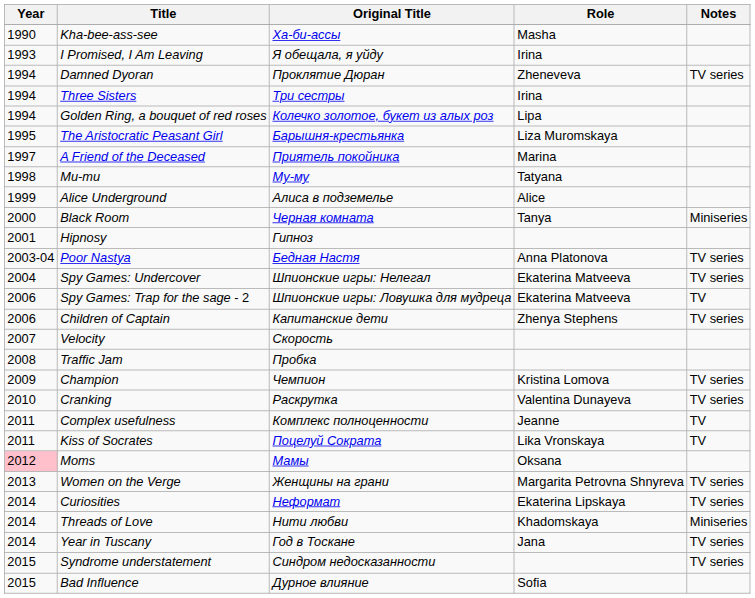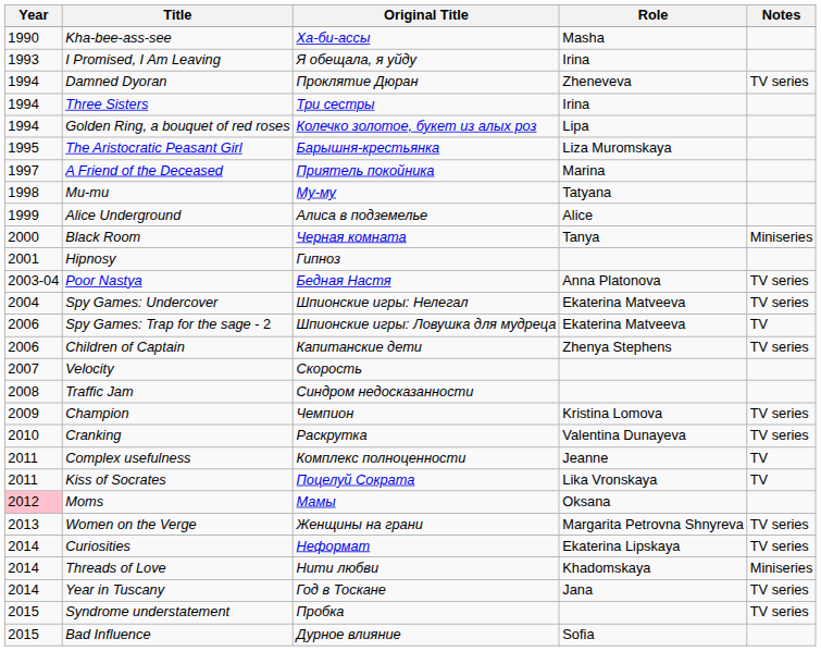 <table class="wikitable">
 <tr>
 <th>Year</th>
 <th>Title</th>
 <th>Original Title</th>
 <th>Role</th>
 <th>Notes</th>
 </tr>
 <tr>
 </tr>
 <tr>
 <td>1990</td>
 <td><em>Kha-bee-ass-see</em></td>
 <td><em><a href='#'>Ха-би-ассы</a></em></td>
 <td>Masha</td>
 <td></td>
 </tr>
 <tr>
 <td>1993</td>
 <td><em>I Promised, I Am Leaving</em></td>
 <td><em>Я обещала, я уйду</em></td>
 <td>Irina</td>
 <td></td>
 </tr>
 <tr>
 <td>1994</td>
 <td><em>Damned Dyoran</em></td>
 <td><em>Проклятие Дюран</em></td>
 <td>Zheneveva</td>
 <td>TV series</td>
 </tr>
 <tr>
 <td>1994</td>
 <td><em><a href='#'>Three Sisters</a></em></td>
 <td><em><a href='#'>Три сестры</a></em></td>
 <td>Irina</td>
 <td></td>
 </tr>
 <tr>
 <td>1994</td>
 <td><em>Golden Ring, a bouquet of red roses</em></td>
 <td><em><a href='#'>Колечко золотое, букет из алых роз</a></em></td>
 <td>Lipa</td>
 <td></td>
 </tr>
 <tr>
 <td>1995</td>
 <td><em><a href='#'>The Aristocratic Peasant Girl</a></em></td>
 <td><em><a href='#'>Барышня-крестьянка</a></em></td>
 <td>Liza Muromskaya</td>
 <td></td>
 </tr>
 <tr>
 <td>1997</td>
 <td><em><a href='#'>A Friend of the Deceased</a></em></td>
 <td><em><a href='#'>Приятель покойника</a></em></td>
 <td>Marina</td>
 <td></td>
 </tr>
 <tr>
 <td>1998</td>
 <td><em>Mu-mu</em></td>
 <td><em><a href='#'>Му-му</a></em></td>
 <td>Tatyana</td>
 <td></td>
 </tr>
 <tr>
 <td>1999</td>
 <td><em>Alice Underground</em></td>
 <td><em>Алиса в подземелье</em></td>
 <td>Alice</td>
 <td></td>
 </tr>
 <tr>
 <td>2000</td>
 <td><em>Black Room</em></td>
 <td><em><a href='#'>Черная комната</a></em></td>
 <td>Tanya</td>
 <td>Miniseries</td>
 </tr>
 <tr>
 <td>2001</td>
 <td><em>Hipnosy</em></td>
 <td><em>Гипноз</em></td>
 <td></td>
 <td></td>
 </tr>
 <tr>
 <td>2003-04</td>
 <td><em><a href='#'>Poor Nastya</a></em></td>
 <td><em><a href='#'>Бедная Настя</a></em></td>
 <td>Anna Platonova</td>
 <td>TV series</td>
 </tr>
 <tr>
 <td>2004</td>
 <td><em>Spy Games: Undercover</em></td>
 <td><em>Шпионские игры: Нелегал</em></td>
 <td>Ekaterina Matveeva</td>
 <td>TV series</td>
 </tr>
 <tr>
 <td>2006</td>
 <td><em>Spy Games: Trap for the sage</em> - 2</td>
 <td><em>Шпионские игры: Ловушка для мудреца</em></td>
 <td>Ekaterina Matveeva</td>
 <td>TV</td>
 </tr>
 <tr>
 <td>2006</td>
 <td><em>Children of Captain</em></td>
 <td><em>Капитанские дети</em></td>
 <td>Zhenya Stephens</td>
 <td>TV series</td>
 </tr>
 <tr>
 <td>2007</td>
 <td><em>Velocity</em></td>
 <td><em>Скорость</em></td>
 <td></td>
 <td></td>
 </tr>
 <tr>
 <td>2008</td>
 <td><em>Traffic Jam</em></td>
-<td><em>Пробка</em></td>
+<td><em>Синдром недосказанности</em></td>
 <td></td>
 <td></td>
 </tr>
 <tr>
 <td>2009</td>
 <td><em>Champion</em></td>
 <td><em>Чемпион</em></td>
 <td>Kristina Lomova</td>
 <td>TV series</td>
 </tr>
 <tr>
 <td>2010</td>
 <td><em>Cranking</em></td>
 <td><em>Раскрутка</em></td>
 <td>Valentina Dunayeva</td>
 <td>TV series</td>
 </tr>
 <tr>
 <td>2011</td>
 <td><em>Complex usefulness</em></td>
 <td><em>Комплекс полноценности</em></td>
 <td>Jeanne</td>
 <td>TV</td>
 </tr>
 <tr>
 <td>2011</td>
 <td><em>Kiss of Socrates</em></td>
 <td><em><a href='#'>Поцелуй Сократа</a></em></td>
 <td>Lika Vronskaya</td>
 <td>TV</td>
 </tr>
 <tr>
 <td style="background: pink;">2012</td>
 <td><em>Moms</em></td>
 <td><em><a href='#'>Мамы</a></em></td>
 <td>Oksana</td>
 <td></td>
 </tr>
 <tr>
 <td>2013</td>
 <td><em>Women on the Verge</em></td>
 <td><em>Женщины на грани</em></td>
 <td>Margarita Petrovna Shnyreva</td>
 <td>TV series</td>
 </tr>
 <tr>
 <td>2014</td>
 <td><em>Curiosities</em></td>
 <td><em><a href='#'>Неформат</a></em></td>
 <td>Ekaterina Lipskaya</td>
 <td>TV series</td>
 </tr>
 <tr>
 <td>2014</td>
 <td><em>Threads of Love</em></td>
 <td><em>Нити любви</em></td>
 <td>Khadomskaya</td>
 <td>Miniseries</td>
 </tr>
 <tr>
 <td>2014</td>
 <td><em>Year in Tuscany</em></td>
 <td><em>Год в Тоскане</em></td>
 <td>Jana</td>
 <td>TV series</td>
 </tr>
 <tr>
 <td>2015</td>
 <td><em>Syndrome understatement</em></td>
-<td><em>Синдром недосказанности</em></td>
+<td><em>Пробка</em></td>
 <td></td>
 <td>TV series</td>
 </tr>
 <tr>
 <td>2015</td>
 <td><em>Bad Influence</em></td>
 <td><em>Дурное влияние</em></td>
 <td>Sofia</td>
 <td></td>
 </tr>
 </table>
